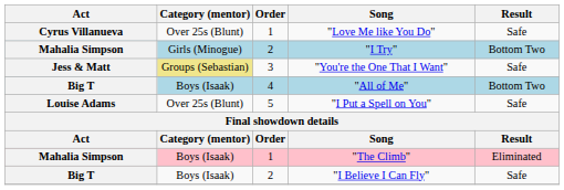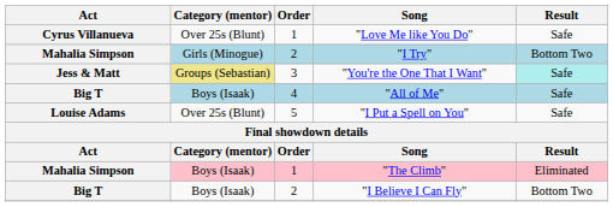 <table class="wikitable plainrowheaders" style="text-align:center;">
 <tr>
 <th scope="col" style="width:13em;">Act</th>
 <th scope="col">Category (mentor)</th>
 <th scope="col">Order</th>
 <th scope="col" style="width:16em;">Song</th>
 <th scope="col" style="width:7em;">Result</th>
 </tr>
 <tr>
 <th scope="row">Cyrus Villanueva</th>
 <td>Over 25s (Blunt)</td>
 <td>1</td>
 <td>"<a href='#'>Love Me like You Do</a>"</td>
 <td>Safe</td>
 </tr>
 <tr style="background:lightblue;">
 <th scope="row">Mahalia Simpson</th>
 <td>Girls (Minogue)</td>
 <td>2</td>
 <td>"<a href='#'>I Try</a>"</td>
 <td>Bottom Two</td>
 </tr>
 <tr>
 <th scope="row">Jess & Matt</th>
 <td style="background: khaki;">Groups (Sebastian)</td>
 <td>3</td>
 <td>"<a href='#'>You're the One That I Want</a>"</td>
-<td>Safe</td>
+<td style="background: paleturquoise;">Safe</td>
 </tr>
 <tr style="background:lightblue;">
 <th scope="row">Big T</th>
 <td>Boys (Isaak)</td>
 <td>4</td>
 <td>"<a href='#'>All of Me</a>"</td>
-<td>Bottom Two</td>
+<td>Safe</td>
 </tr>
 <tr>
 <th scope="row">Louise Adams</th>
 <td>Over 25s (Blunt)</td>
 <td>5</td>
 <td>"<a href='#'>I Put a Spell on You</a>"</td>
 <td>Safe</td>
 </tr>
 <tr>
 <th colspan="6">Final showdown details</th>
 </tr>
 <tr>
 <th scope="col" style="width:10em;">Act</th>
 <th scope="col">Category (mentor)</th>
 <th scope="col">Order</th>
 <th scope="col" style="width:16em;">Song</th>
 <th scope="col" style="width:6em;">Result</th>
 </tr>
 <tr style="background:pink;">
 <th scope="row">Mahalia Simpson</th>
 <td>Boys (Isaak)</td>
 <td>1</td>
 <td>"<a href='#'>The Climb</a>"</td>
 <td>Eliminated</td>
 </tr>
 <tr>
 <th scope="row">Big T</th>
 <td>Boys (Isaak)</td>
 <td>2</td>
 <td>"<a href='#'>I Believe I Can Fly</a>"</td>
-<td>Safe</td>
+<td>Bottom Two</td>
 </tr>
 <tr>
 </tr>
 </table>
